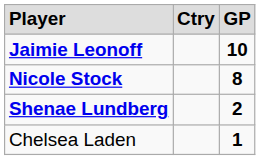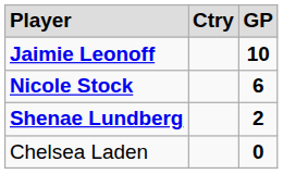 <table class="wikitable">
 <tr align="center" style="font-weight:bold; background-color:#dddddd;" |>
 <td align="left">Player</td>
 <td>Ctry</td>
 <td>GP</td>
 </tr>
 <tr align="center">
 <td align="left"><strong><a href='#'>Jaimie Leonoff</a></strong></td>
 <td></td>
 <td><strong>10</strong></td>
 </tr>
 <tr align="center">
 <td align="left"><strong><a href='#'>Nicole Stock</a></strong></td>
 <td></td>
-<td><strong>8</strong></td>
+<td><strong>6</strong></td>
 </tr>
 <tr align="center">
 <td align="left"><strong><a href='#'>Shenae Lundberg</a></strong></td>
 <td></td>
 <td><strong>2</strong></td>
 </tr>
 <tr align="center">
 <td align="left">Chelsea Laden</td>
 <td></td>
-<td><strong>1</strong></td>
+<td><strong>0</strong></td>
 </tr>
 </table>
